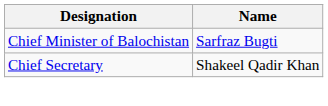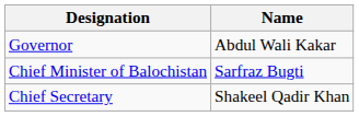 <table class="wikitable">
 <tr>
 <th>Designation</th>
 <th>Name</th>
+</tr>
+<tr>
+<td><a href='#'>Governor</a></td>
+<td>Abdul Wali Kakar</td>
 </tr>
 <tr>
 <td><a href='#'>Chief Minister of Balochistan</a></td>
 <td><a href='#'>Sarfraz Bugti</a></td>
 </tr>
 <tr>
 <td><a href='#'>Chief Secretary</a></td>
 <td>Shakeel Qadir Khan</td>
 </tr>
 </table>
